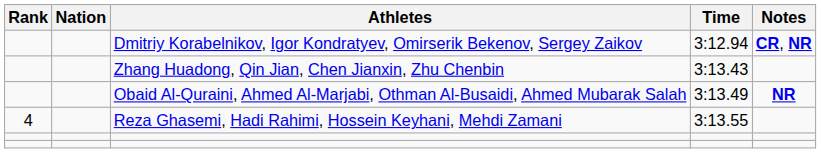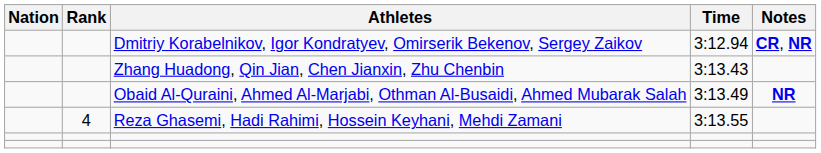 <table class="wikitable sortable" style="text-align:center;font-size:95%">
 <tr>
+<th>Nation</th>
 <th>Rank</th>
-<th>Nation</th>
 <th>Athletes</th>
 <th>Time</th>
 <th>Notes</th>
 </tr>
 <tr>
+<td align=left></td>
 <td></td>
-<td align=left></td>
 <td align=left><a href='#'>Dmitriy Korabelnikov</a>, <a href='#'>Igor Kondratyev</a>, <a href='#'>Omirserik Bekenov</a>, <a href='#'>Sergey Zaikov</a></td>
 <td>3:12.94</td>
 <td><strong><a href='#'>CR</a></strong>, <strong><a href='#'>NR</a></strong></td>
 </tr>
 <tr>
+<td align=left></td>
 <td></td>
-<td align=left></td>
 <td align=left><a href='#'>Zhang Huadong</a>, <a href='#'>Qin Jian</a>, <a href='#'>Chen Jianxin</a>, <a href='#'>Zhu Chenbin</a></td>
 <td>3:13.43</td>
 <td></td>
 </tr>
 <tr>
+<td align=left></td>
 <td></td>
-<td align=left></td>
 <td align=left><a href='#'>Obaid Al-Quraini</a>, <a href='#'>Ahmed Al-Marjabi</a>, <a href='#'>Othman Al-Busaidi</a>, <a href='#'>Ahmed Mubarak Salah</a></td>
 <td>3:13.49</td>
 <td><strong><a href='#'>NR</a></strong></td>
 </tr>
 <tr>
+<td align=left></td>
 <td>4</td>
-<td align=left></td>
 <td align=left><a href='#'>Reza Ghasemi</a>, <a href='#'>Hadi Rahimi</a>, <a href='#'>Hossein Keyhani</a>, <a href='#'>Mehdi Zamani</a></td>
 <td>3:13.55</td>
 <td></td>
 </tr>
 <tr>
+<td align=left></td>
 <td></td>
-<td align=left></td>
 <td align=left></td>
 <td></td>
 <td></td>
 </tr>
 <tr>
+<td align=left></td>
 <td></td>
-<td align=left></td>
 <td align=left></td>
 <td></td>
 <td></td>
 </tr>
 </table>
